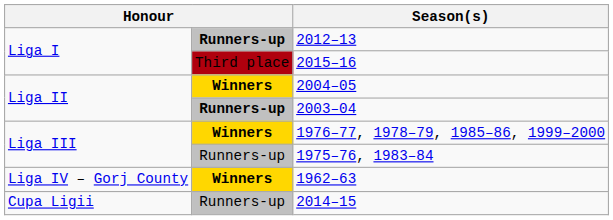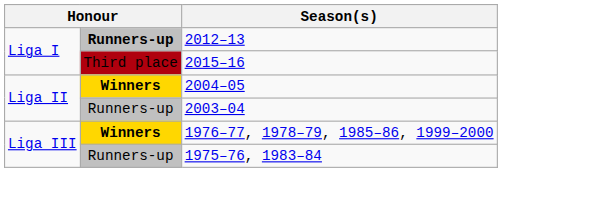 <table class="wikitable">
 <tr>
 <th colspan=2>Honour</th>
 <th>Season(s)</th>
 </tr>
 <tr>
 <td rowspan="2"><a href='#'>Liga I</a></td>
 <td align=center bgcolor=silver><strong>Runners-up</strong></td>
 <td><a href='#'>2012–13</a></td>
 </tr>
 <tr>
 <td align=center bgcolor=bronze>Third place</td>
 <td><a href='#'>2015–16</a></td>
 </tr>
 <tr>
 <td rowspan="2"><a href='#'>Liga II</a></td>
 <td align=center bgcolor=gold><strong>Winners</strong></td>
 <td><a href='#'>2004–05</a></td>
 </tr>
 <tr>
-<td align=center bgcolor=silver><strong>Runners-up</strong></td>
+<td align=center bgcolor=silver>Runners-up</td>
 <td><a href='#'>2003–04</a></td>
 </tr>
 <tr>
 <td rowspan="2"><a href='#'>Liga III</a></td>
 <td align=center bgcolor=gold><strong>Winners</strong></td>
 <td><a href='#'>1976–77</a>, <a href='#'>1978–79</a>, <a href='#'>1985–86</a>, <a href='#'>1999–2000</a></td>
 </tr>
 <tr>
 <td align=center bgcolor=silver>Runners-up</td>
 <td><a href='#'>1975–76</a>, <a href='#'>1983–84</a></td>
 </tr>
-<tr>
-<td><a href='#'>Liga IV</a> – <a href='#'>Gorj County</a></td>
-<td align=center bgcolor=gold><strong>Winners</strong></td>
-<td><a href='#'>1962–63</a></td>
-</tr>
-<tr>
-<td><a href='#'>Cupa Ligii</a></td>
-<td align=center bgcolor=silver>Runners-up</td>
-<td><a href='#'>2014–15</a></td>
-</tr>
 </table>
